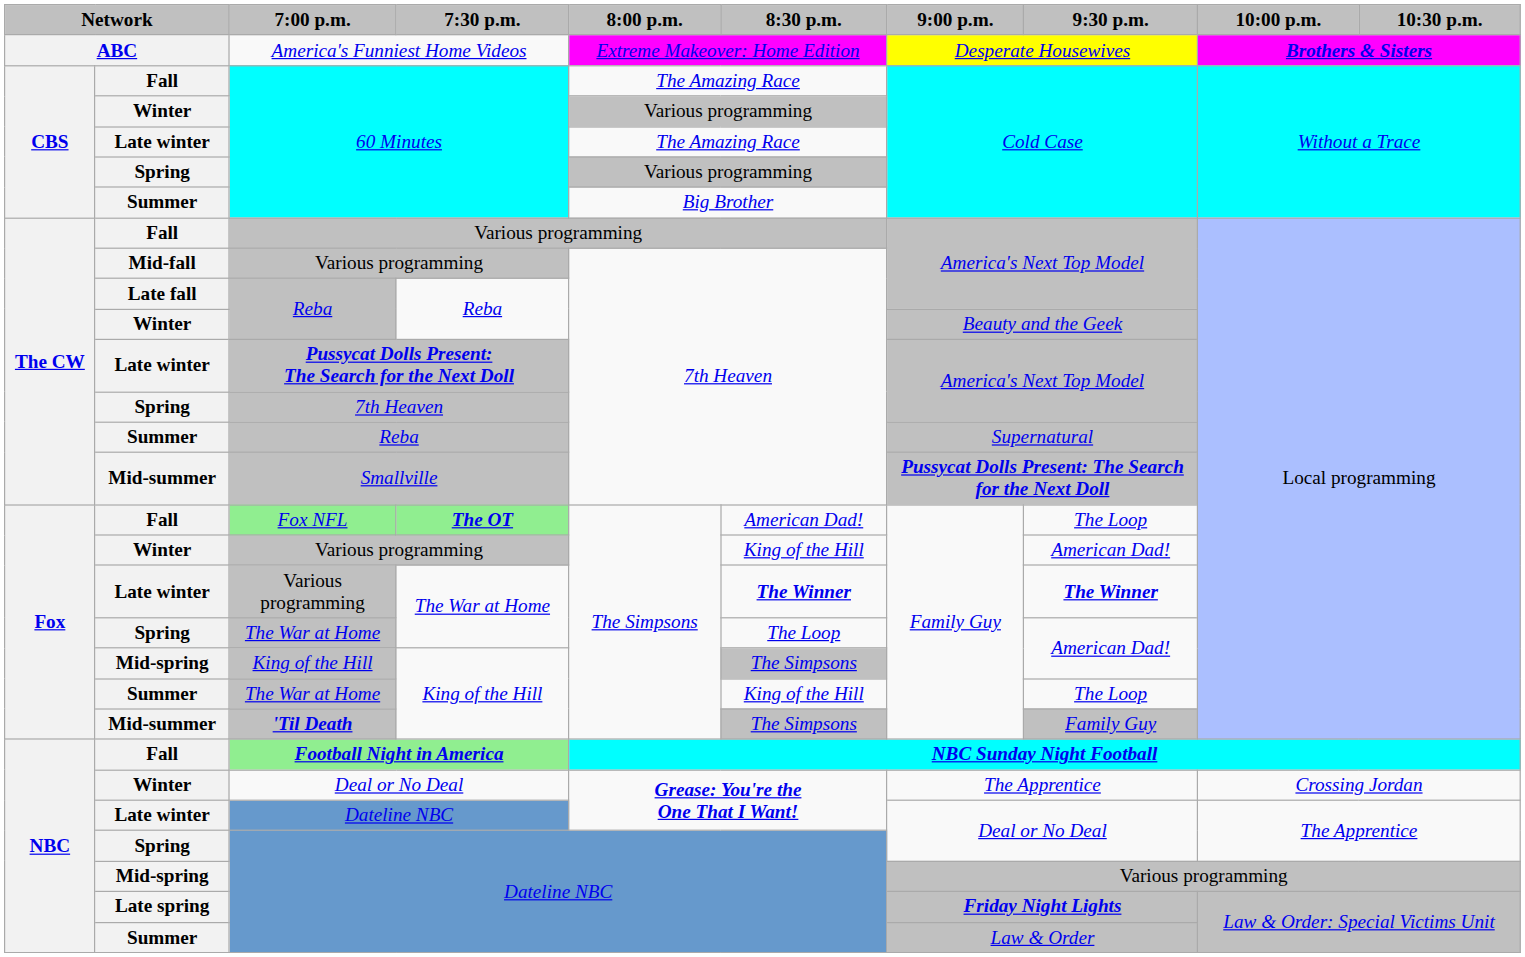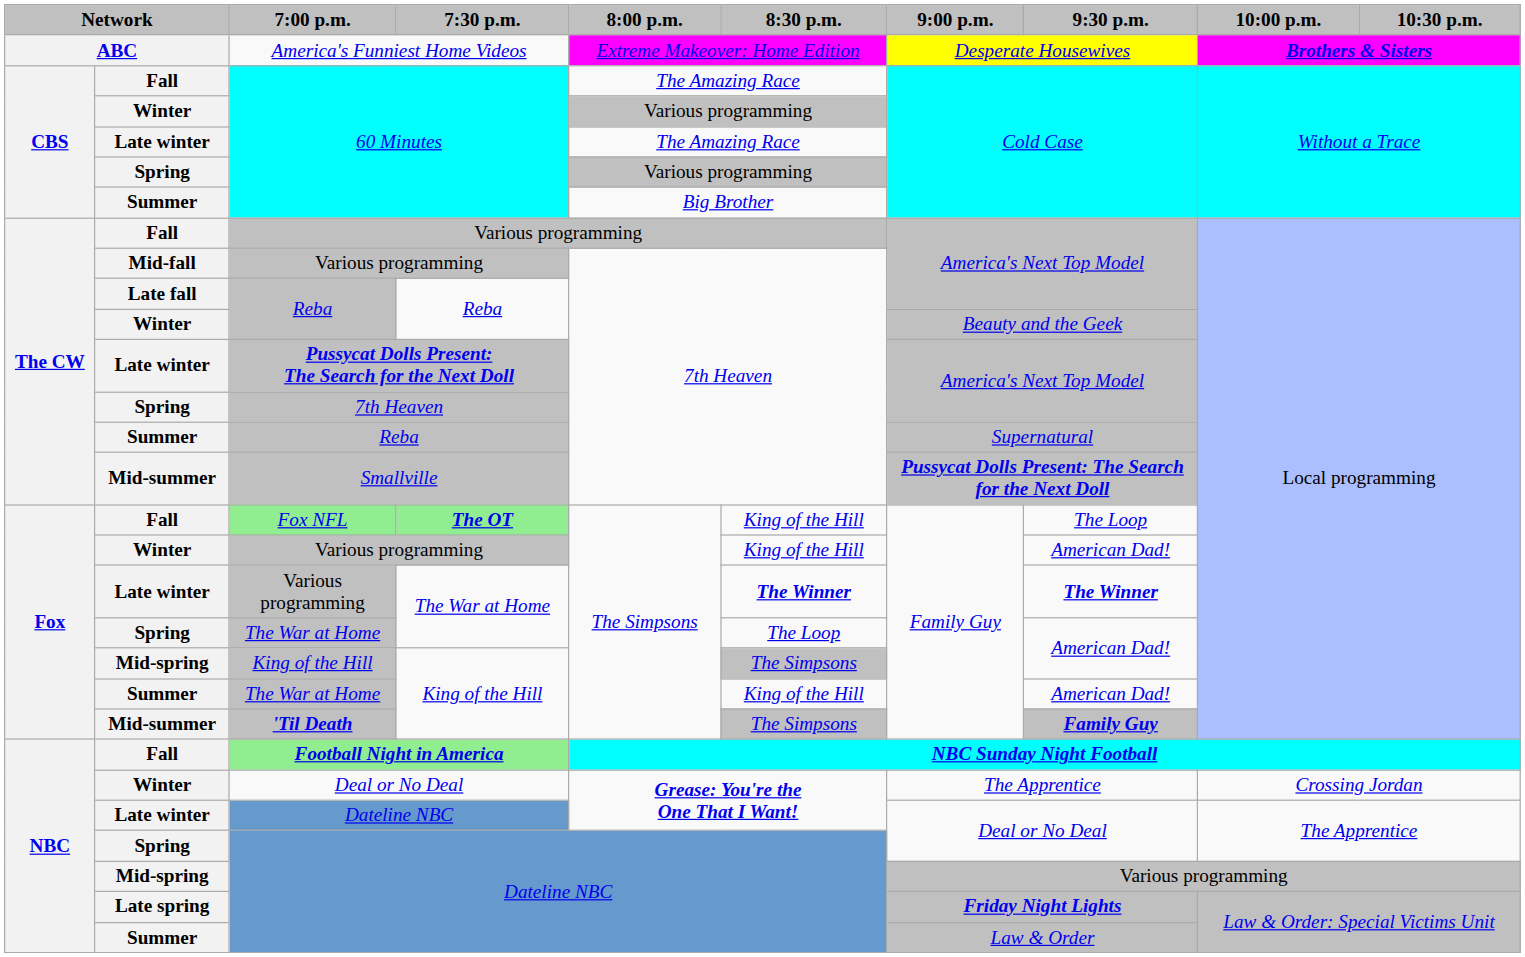 <table class="wikitable" style="width:100%;margin-right:0;text-align:center">
 <tr>
 <th colspan="2" style="background-color:#C0C0C0;text-align:center">Network</th>
 <th style="background-color:#C0C0C0;text-align:center;width:11%">7:00 p.m.</th>
 <th style="background-color:#C0C0C0;text-align:center">7:30 p.m.</th>
 <th style="background-color:#C0C0C0;text-align:center;width:10%">8:00 p.m.</th>
 <th style="background-color:#C0C0C0;text-align:center;width:11%">8:30 p.m.</th>
 <th style="background-color:#C0C0C0;text-align:center;width:9%">9:00 p.m.</th>
 <th style="background-color:#C0C0C0;text-align:center;width:11.5%">9:30 p.m.</th>
 <th style="background-color:#C0C0C0;text-align:center">10:00 p.m.</th>
 <th style="background-color:#C0C0C0;text-align:center">10:30 p.m.</th>
 </tr>
 <tr>
 <th colspan="2"><a href='#'>ABC</a></th>
 <td colspan="2"><em><a href='#'>America's Funniest Home Videos</a></em></td>
 <td style="background:#FF00FF;" colspan="2"><em><a href='#'>Extreme Makeover: Home Edition</a></em><br></td>
 <td style="background:#FFFF00;" colspan="2"><em><a href='#'>Desperate Housewives</a></em> </td>
 <td style="background:#FF00FF;" colspan="2"><strong><em><a href='#'>Brothers & Sisters</a></em></strong> </td>
 </tr>
 <tr>
 <th rowspan="5"><a href='#'>CBS</a></th>
 <th>Fall</th>
 <td style="background:#00FFFF;" rowspan="5" colspan="2"><em><a href='#'>60 Minutes</a></em> </td>
 <td colspan="2"><em><a href='#'>The Amazing Race</a></em></td>
 <td style="background:#00FFFF;" rowspan="5" colspan="2"><em><a href='#'>Cold Case</a></em> </td>
 <td style="background:#00FFFF;" rowspan="5" colspan="2"><em><a href='#'>Without a Trace</a></em> </td>
 </tr>
 <tr>
 <th>Winter</th>
 <td colspan="2" style="background:#C0C0C0;">Various programming</td>
 </tr>
 <tr>
 <th>Late winter</th>
 <td colspan="2"><em><a href='#'>The Amazing Race</a></em></td>
 </tr>
 <tr>
 <th>Spring</th>
 <td colspan="2" style="background:#C0C0C0;">Various programming</td>
 </tr>
 <tr>
 <th>Summer</th>
 <td colspan="2"><em><a href='#'>Big Brother</a></em></td>
 </tr>
 <tr>
 <th rowspan="8"><a href='#'>The CW</a></th>
 <th>Fall</th>
 <td colspan="4" style="background:#C0C0C0;">Various programming</td>
 <td colspan="2" rowspan="3" style="background:#C0C0C0;"><em><a href='#'>America's Next Top Model</a></em> </td>
 <td style="background:#abbfff;" colspan="2" rowspan="15">Local programming</td>
 </tr>
 <tr>
 <th>Mid-fall</th>
 <td colspan="2" style="background:#C0C0C0;">Various programming</td>
 <td colspan="2" rowspan="7"><em><a href='#'>7th Heaven</a></em></td>
 </tr>
 <tr>
 <th>Late fall</th>
 <td rowspan="2" style="background:#C0C0C0;"><em><a href='#'>Reba</a></em> </td>
 <td rowspan="2"><em><a href='#'>Reba</a></em></td>
 </tr>
 <tr>
 <th>Winter</th>
 <td colspan="2" style="background:#C0C0C0;"><em><a href='#'>Beauty and the Geek</a></em> </td>
 </tr>
 <tr>
 <th>Late winter</th>
 <td colspan="2" style="background:#C0C0C0;"><strong><em><a href='#'>Pussycat Dolls Present:<br>The Search for the Next Doll</a></em></strong> </td>
 <td colspan="2" rowspan="2" style="background:#C0C0C0;"><em><a href='#'>America's Next Top Model</a></em> </td>
 </tr>
 <tr>
 <th>Spring</th>
 <td colspan="2" style="background:#C0C0C0;"><em><a href='#'>7th Heaven</a></em> </td>
 </tr>
 <tr>
 <th>Summer</th>
 <td colspan="2" style="background:#C0C0C0;"><em><a href='#'>Reba</a></em> </td>
 <td colspan="2" style="background:#C0C0C0;"><em><a href='#'>Supernatural</a></em> </td>
 </tr>
 <tr>
 <th>Mid-summer</th>
 <td colspan="2" style="background:#C0C0C0;"><em><a href='#'>Smallville</a></em> </td>
 <td colspan="2" style="background:#C0C0C0;"><strong><em><a href='#'>Pussycat Dolls Present: The Search for the Next Doll</a></em></strong> </td>
 </tr>
 <tr>
 <th rowspan="7"><a href='#'>Fox</a></th>
 <th>Fall</th>
 <td style="background:lightgreen"><em><a href='#'>Fox NFL</a></em> </td>
 <td style="background:lightgreen"><strong><em><a href='#'>The OT</a></em></strong></td>
 <td rowspan="7"><em><a href='#'>The Simpsons</a></em></td>
-<td><em><a href='#'>American Dad!</a></em></td>
+<td><em><a href='#'>King of the Hill</a></em></td>
 <td rowspan="7"><em><a href='#'>Family Guy</a></em></td>
 <td><em><a href='#'>The Loop</a></em></td>
 </tr>
 <tr>
 <th>Winter</th>
 <td colspan="2" style="background:#C0C0C0;">Various programming</td>
 <td><em><a href='#'>King of the Hill</a></em></td>
 <td><em><a href='#'>American Dad!</a></em></td>
 </tr>
 <tr>
 <th>Late winter</th>
 <td style="background:#C0C0C0;">Various programming</td>
 <td rowspan="2"><em><a href='#'>The War at Home</a></em></td>
 <td><strong><em><a href='#'>The Winner</a></em></strong></td>
 <td><strong><em><a href='#'>The Winner</a></em></strong></td>
 </tr>
 <tr>
 <th>Spring</th>
 <td style="background:#C0C0C0;"><em><a href='#'>The War at Home</a></em> </td>
 <td><em><a href='#'>The Loop</a></em></td>
 <td rowspan="2"><em><a href='#'>American Dad!</a></em></td>
 </tr>
 <tr>
 <th>Mid-spring</th>
 <td style="background:#C0C0C0;"><em><a href='#'>King of the Hill</a></em> </td>
 <td rowspan="3"><em><a href='#'>King of the Hill</a></em></td>
 <td style="background:#C0C0C0;"><em><a href='#'>The Simpsons</a></em> </td>
 </tr>
 <tr>
 <th>Summer</th>
 <td style="background:#C0C0C0;"><em><a href='#'>The War at Home</a></em> </td>
 <td><em><a href='#'>King of the Hill</a></em></td>
-<td><em><a href='#'>The Loop</a></em></td>
+<td><em><a href='#'>American Dad!</a></em></td>
 </tr>
 <tr>
 <th>Mid-summer</th>
 <td style="background:#C0C0C0;"><strong><em><a href='#'>'Til Death</a></em></strong> </td>
 <td style="background:#C0C0C0;"><em><a href='#'>The Simpsons</a></em> </td>
-<td style="background:#C0C0C0;"><em><a href='#'>Family Guy</a></em> </td>
+<td style="background:#C0C0C0;"><strong><em><a href='#'>Family Guy</a></em> </strong></td>
 </tr>
 <tr>
 <th rowspan="7"><a href='#'>NBC</a></th>
 <th>Fall</th>
 <td style="background:lightgreen;" colspan="2"><strong><em><a href='#'>Football Night in America</a></em></strong></td>
 <td style="background:#00FFFF;" colspan="6"><strong><em><a href='#'>NBC Sunday Night Football</a></em></strong>   </td>
 </tr>
 <tr>
 <th>Winter</th>
 <td colspan="2"><em><a href='#'>Deal or No Deal</a></em></td>
 <td colspan="2" rowspan="2"><strong><em><a href='#'>Grease: You're the<br>One That I Want!</a></em></strong></td>
 <td colspan="2"><em><a href='#'>The Apprentice</a></em></td>
 <td colspan="2"><em><a href='#'>Crossing Jordan</a></em></td>
 </tr>
 <tr>
 <th>Late winter</th>
 <td style="background:#6699CC;" colspan="2"><em><a href='#'>Dateline NBC</a></em></td>
 <td colspan="2" rowspan="2"><em><a href='#'>Deal or No Deal</a></em></td>
 <td colspan="2" rowspan="2"><em><a href='#'>The Apprentice</a></em></td>
 </tr>
 <tr>
 <th>Spring</th>
 <td style="background:#6699CC;" colspan="4" rowspan="4"><em><a href='#'>Dateline NBC</a></em></td>
 </tr>
 <tr>
 <th>Mid-spring</th>
 <td colspan="4" style="background:#C0C0C0;">Various programming</td>
 </tr>
 <tr>
 <th>Late spring</th>
 <td colspan="2" style="background:#C0C0C0;"><strong><em><a href='#'>Friday Night Lights</a></em></strong> </td>
 <td rowspan="2" colspan="2" style="background:#C0C0C0;"><em><a href='#'>Law & Order: Special Victims Unit</a></em> </td>
 </tr>
 <tr>
 <th>Summer</th>
 <td colspan="2" style="background:#C0C0C0;"><em><a href='#'>Law & Order</a></em> </td>
 </tr>
 <tr>
 </tr>
 </table>
